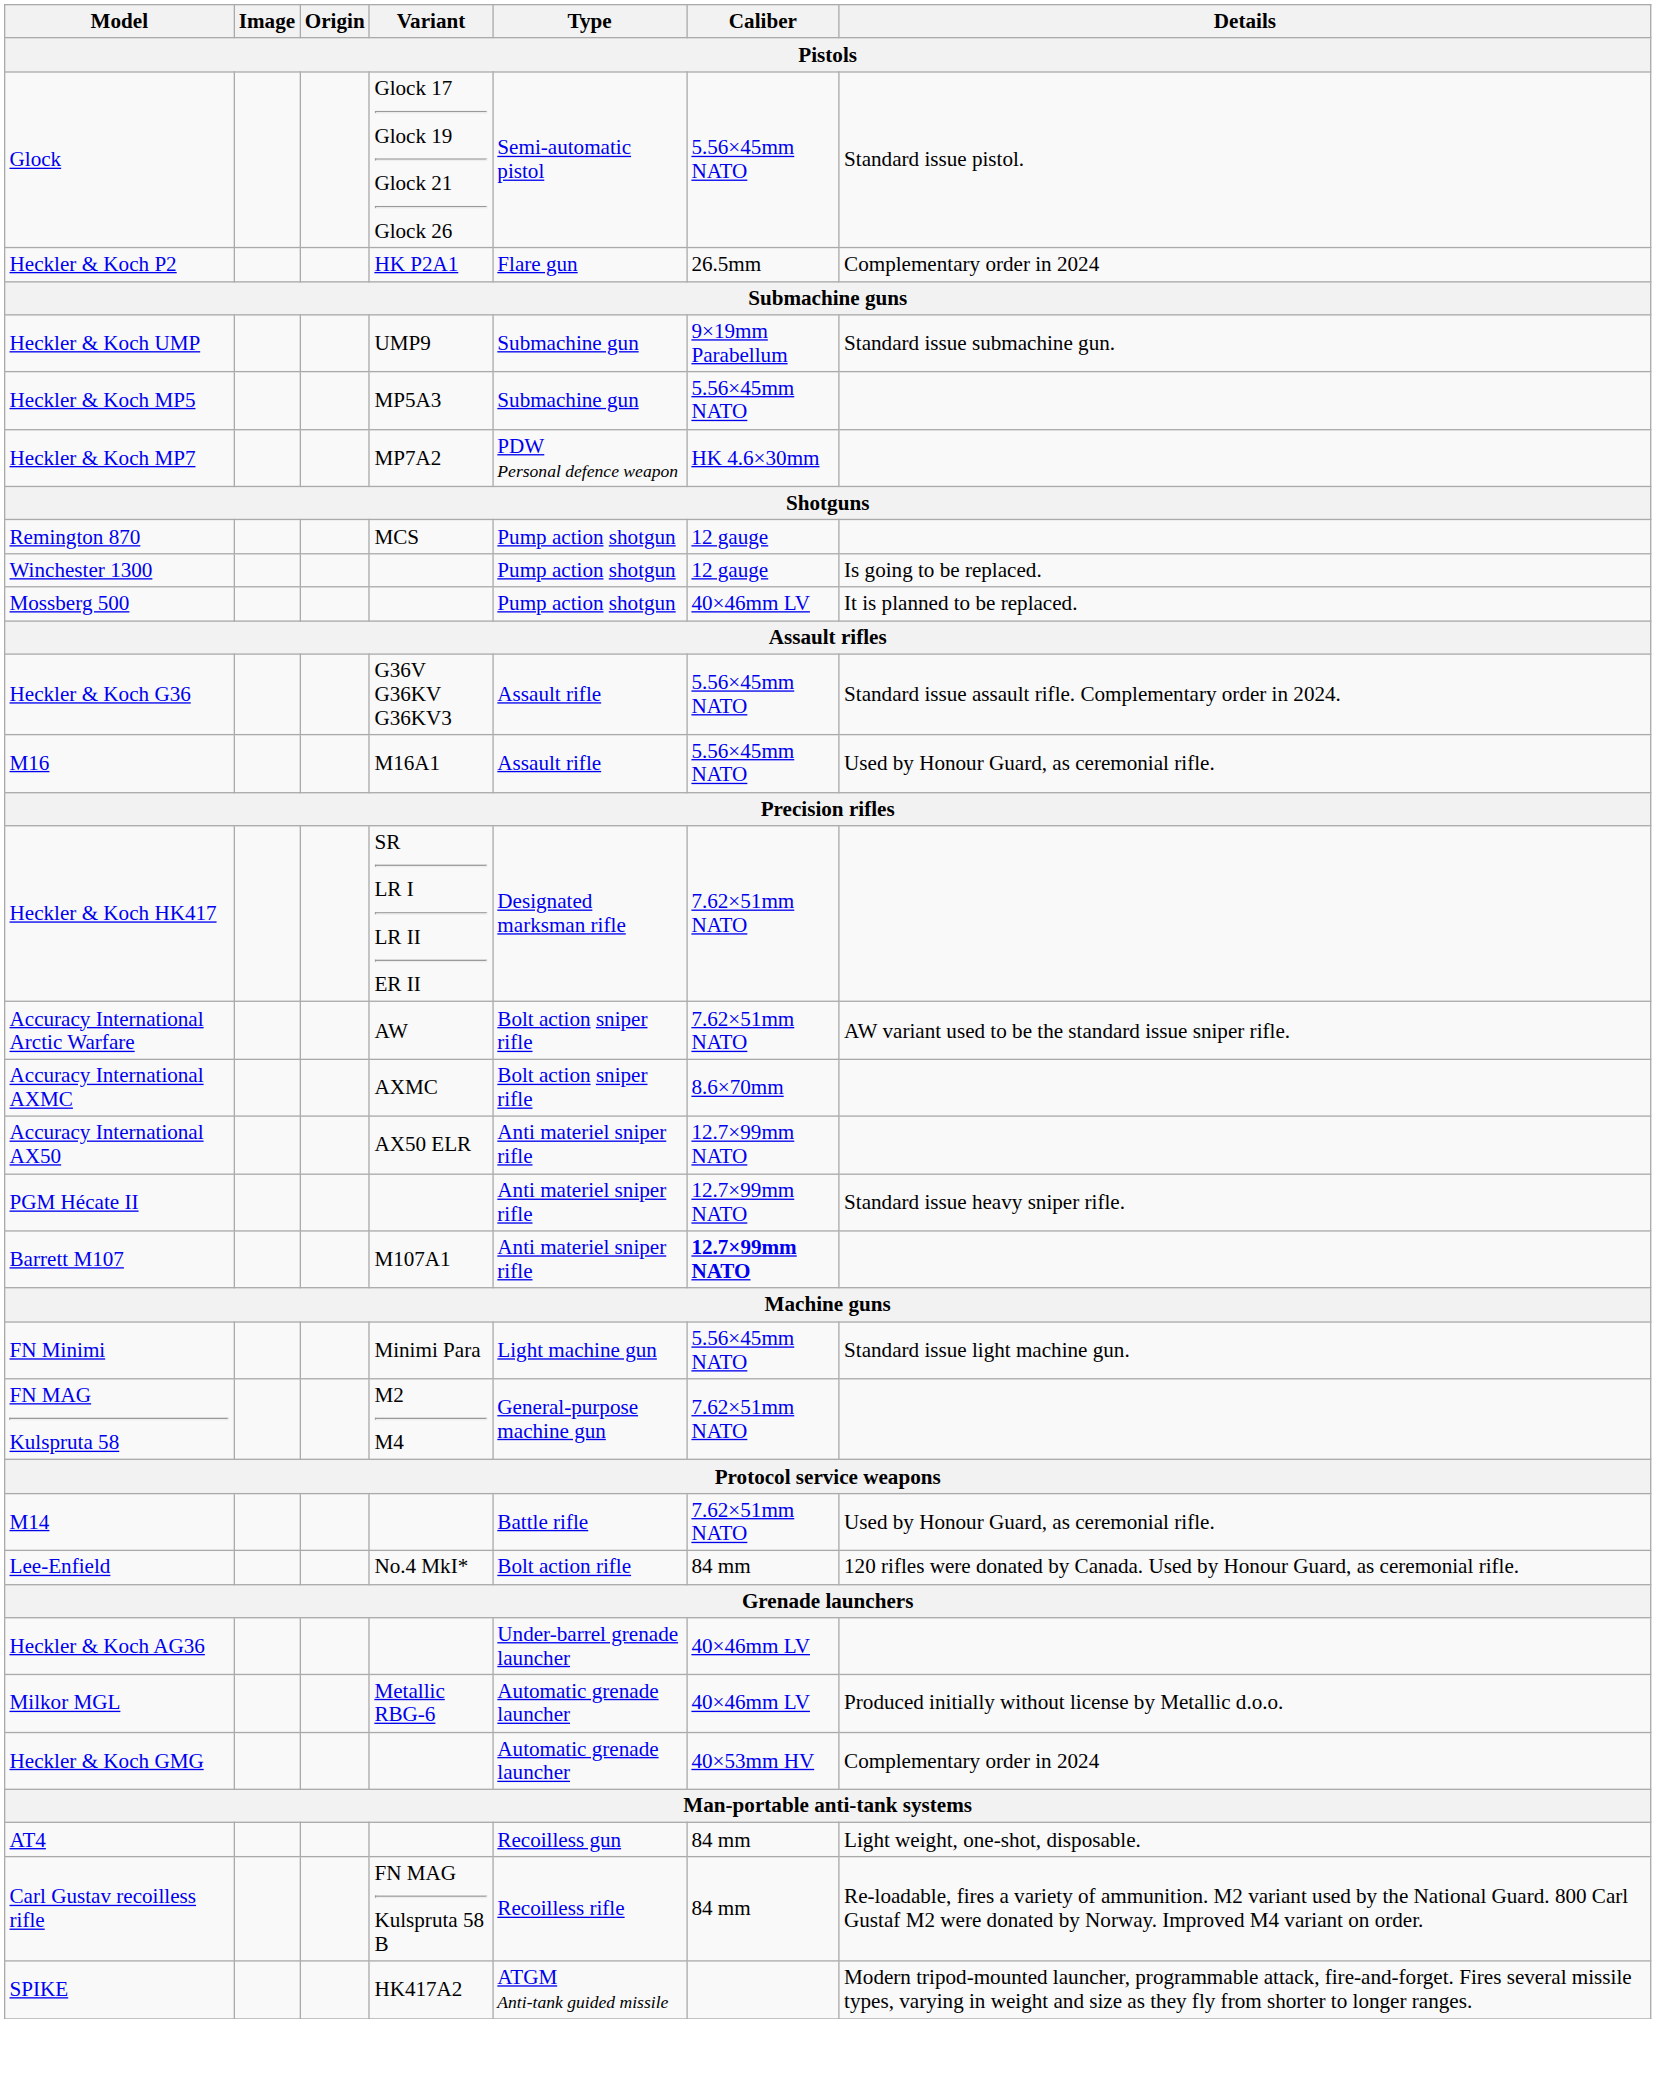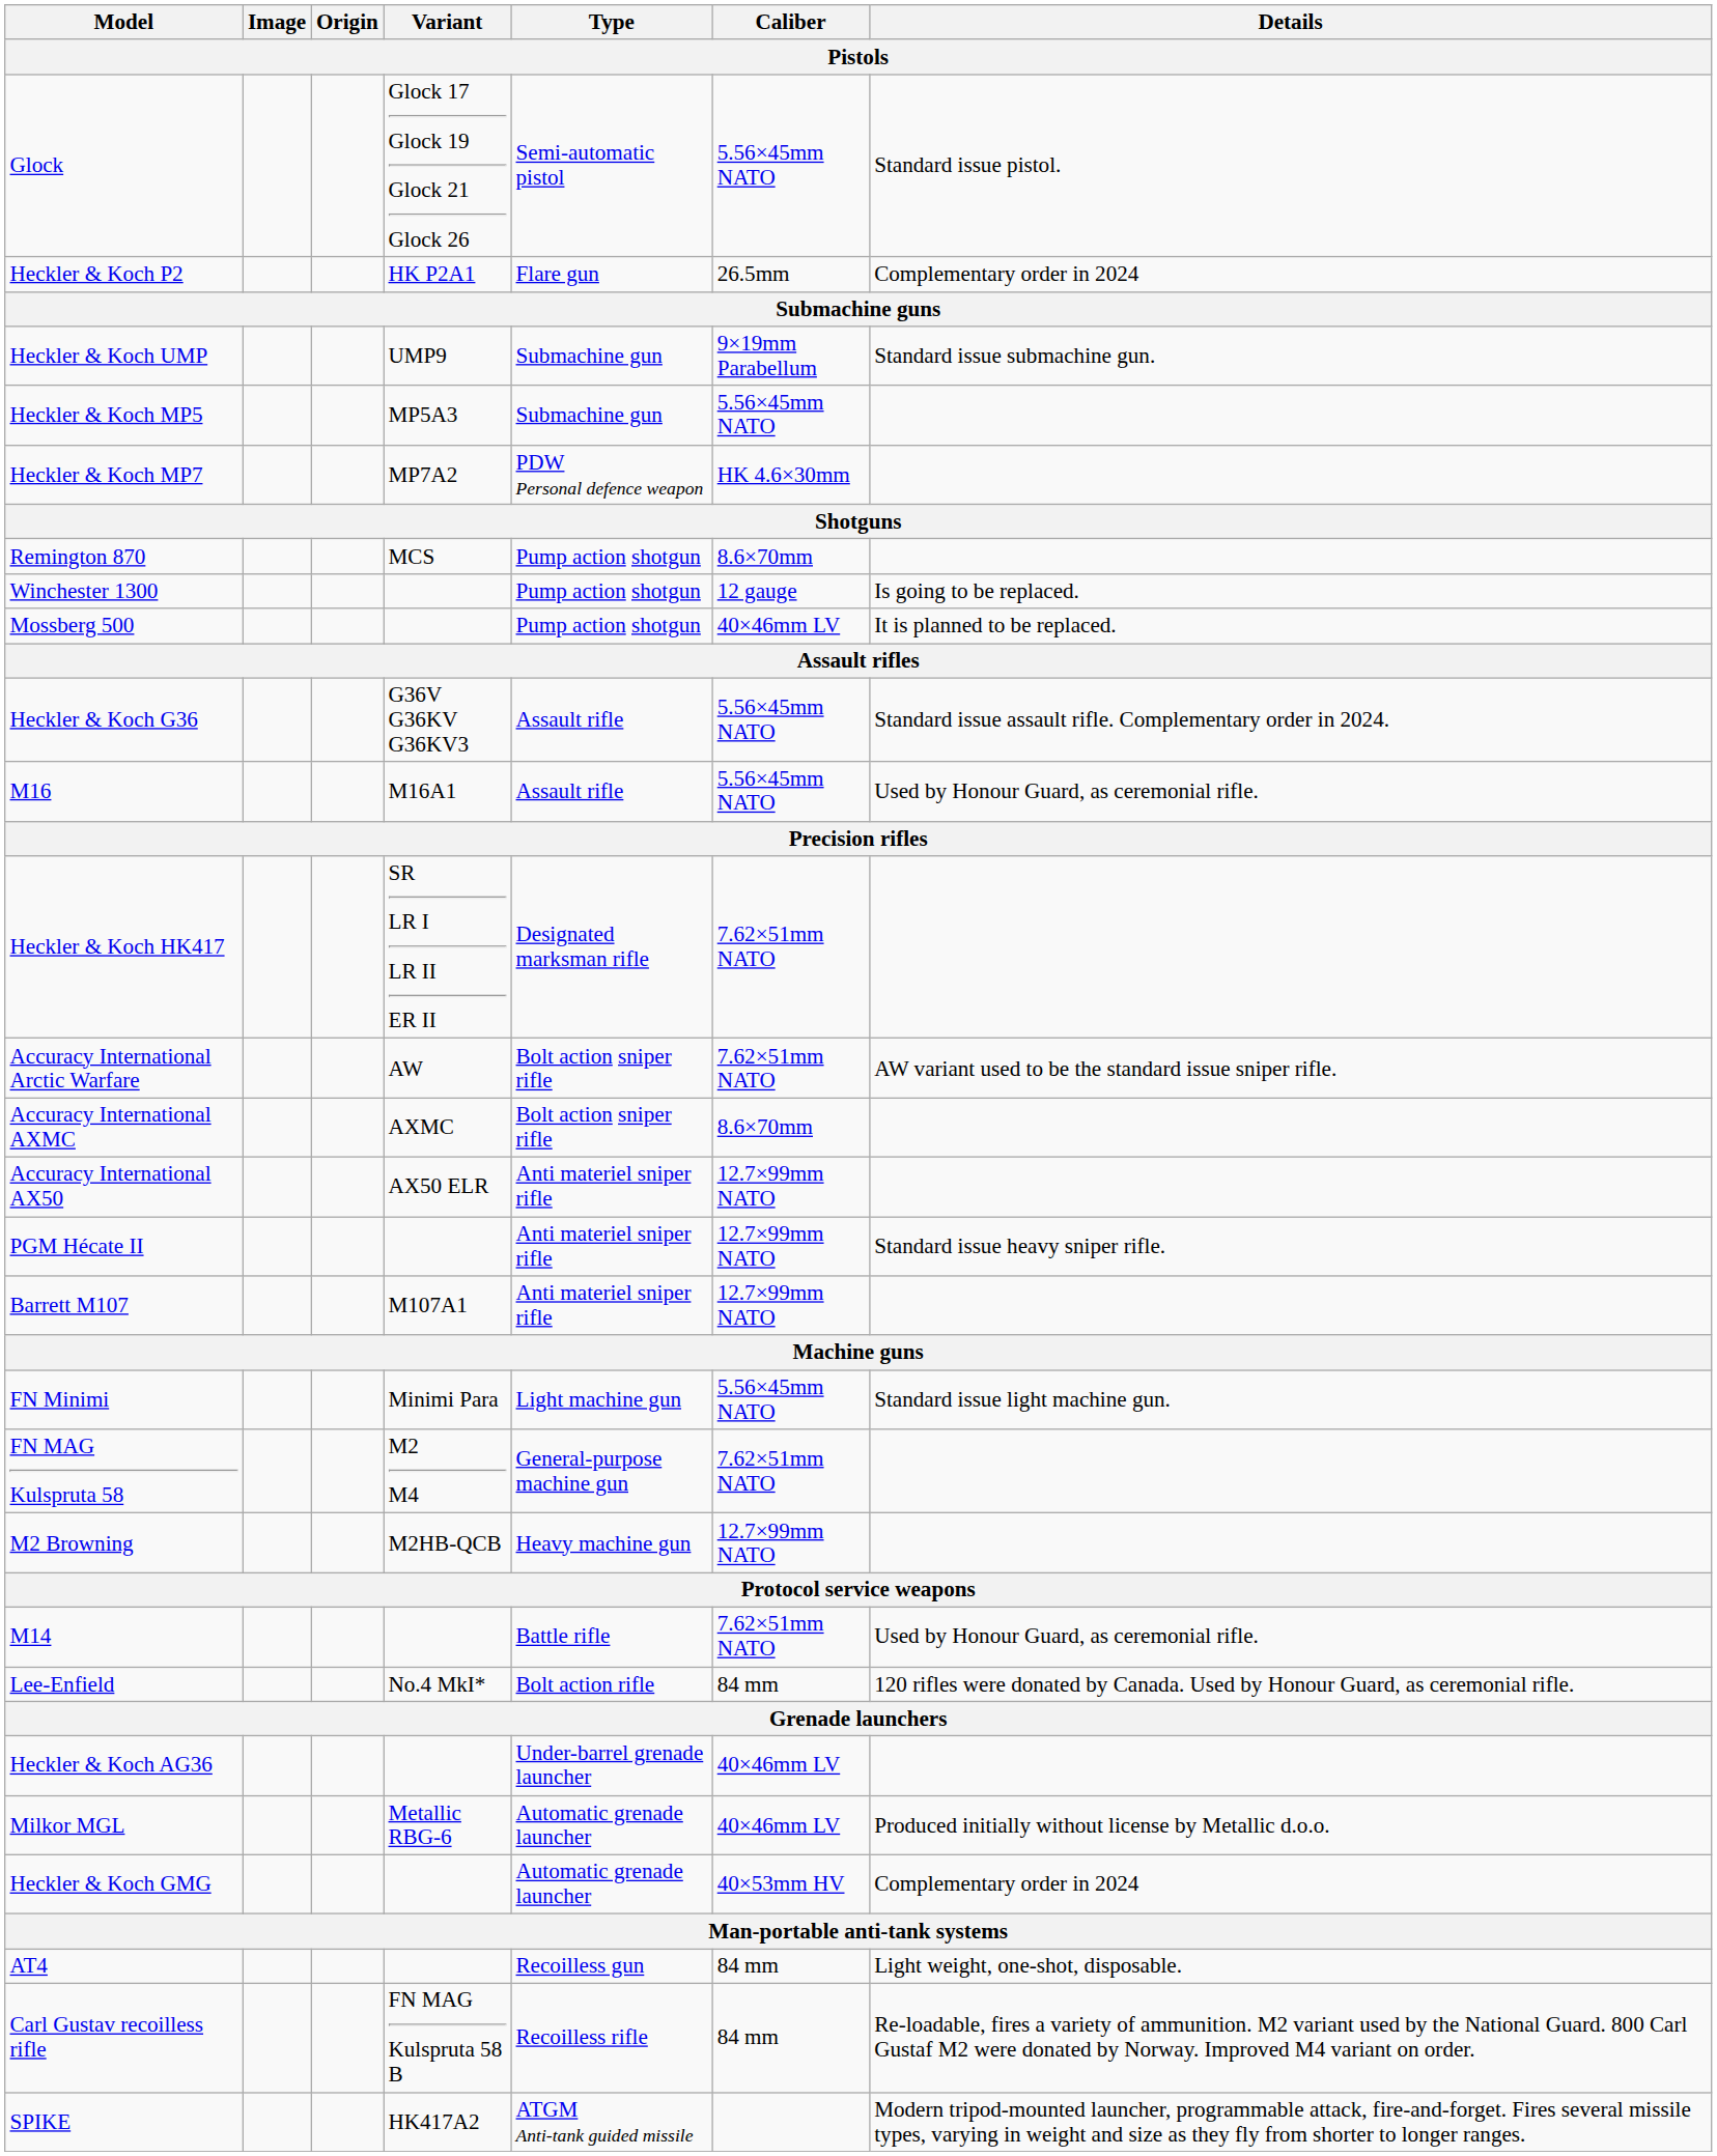 <table class="wikitable">
 <tr>
 <th>Model</th>
 <th>Image</th>
 <th>Origin</th>
 <th>Variant</th>
 <th>Type</th>
 <th>Caliber</th>
 <th>Details</th>
 </tr>
 <tr>
 <th colspan="7">Pistols</th>
 </tr>
 <tr>
 <td><a href='#'>Glock</a></td>
 <td></td>
 <td><small></small></td>
 <td>Glock 17<hr>Glock 19<hr>Glock 21<hr>Glock 26</td>
 <td><a href='#'>Semi-automatic pistol</a></td>
 <td><a href='#'>5.56×45mm NATO</a></td>
 <td>Standard issue pistol.</td>
 </tr>
 <tr>
 <td><a href='#'>Heckler & Koch P2</a></td>
 <td></td>
 <td><small></small></td>
 <td><a href='#'>HK P2A1</a></td>
 <td><a href='#'>Flare gun</a></td>
 <td>26.5mm</td>
 <td>Complementary order in 2024</td>
 </tr>
 <tr>
 <th colspan="7">Submachine guns</th>
 </tr>
 <tr>
 <td><a href='#'>Heckler & Koch UMP</a></td>
 <td></td>
 <td><small></small></td>
 <td>UMP9</td>
 <td><a href='#'>Submachine gun</a></td>
 <td><a href='#'>9×19mm Parabellum</a></td>
 <td>Standard issue submachine gun.</td>
 </tr>
 <tr>
 <td><a href='#'>Heckler & Koch MP5</a></td>
 <td></td>
 <td><small></small></td>
 <td>MP5A3</td>
 <td><a href='#'>Submachine gun</a></td>
 <td><a href='#'>5.56×45mm NATO</a></td>
 <td></td>
 </tr>
 <tr>
 <td><a href='#'>Heckler & Koch MP7</a></td>
 <td></td>
 <td><small></small></td>
 <td>MP7A2</td>
 <td><a href='#'>PDW</a><br><em><small>Personal defence weapon</small></em></td>
 <td><a href='#'>HK 4.6×30mm</a></td>
 <td></td>
 </tr>
 <tr>
 <th colspan="7">Shotguns</th>
 </tr>
 <tr>
 <td><a href='#'>Remington 870</a></td>
 <td></td>
 <td><small></small></td>
 <td>MCS</td>
 <td><a href='#'>Pump action</a> <a href='#'>shotgun</a></td>
-<td><a href='#'>12 gauge</a></td>
+<td><a href='#'>8.6×70mm</a></td>
 <td></td>
 </tr>
 <tr>
 <td><a href='#'>Winchester 1300</a></td>
 <td></td>
 <td><small></small></td>
 <td></td>
 <td><a href='#'>Pump action</a> <a href='#'>shotgun</a></td>
 <td><a href='#'>12 gauge</a></td>
 <td>Is going to be replaced.</td>
 </tr>
 <tr>
 <td><a href='#'>Mossberg 500</a></td>
 <td></td>
 <td><small></small></td>
 <td></td>
 <td><a href='#'>Pump action</a> <a href='#'>shotgun</a></td>
 <td><a href='#'>40×46mm LV</a></td>
 <td>It is planned to be replaced.</td>
 </tr>
 <tr>
 <th colspan="7">Assault rifles</th>
 </tr>
 <tr>
 <td><a href='#'>Heckler & Koch G36</a></td>
 <td></td>
 <td><small></small></td>
 <td>G36V<br>G36KV<br>G36KV3</td>
 <td><a href='#'>Assault rifle</a></td>
 <td><a href='#'>5.56×45mm NATO</a></td>
 <td>Standard issue assault rifle. Complementary order in 2024.</td>
 </tr>
 <tr>
 <td><a href='#'>M16</a></td>
 <td></td>
 <td><small></small></td>
 <td>M16A1</td>
 <td><a href='#'>Assault rifle</a></td>
 <td><a href='#'>5.56×45mm NATO</a></td>
 <td>Used by Honour Guard, as ceremonial rifle.</td>
 </tr>
 <tr>
 <th colspan="7">Precision rifles</th>
 </tr>
 <tr>
 <td><a href='#'>Heckler & Koch HK417</a></td>
 <td></td>
 <td><small></small></td>
 <td>SR<hr>LR I<hr>LR II<hr>ER II</td>
 <td><a href='#'>Designated marksman rifle</a></td>
 <td><a href='#'>7.62×51mm NATO</a></td>
 <td></td>
 </tr>
 <tr>
 <td><a href='#'>Accuracy International Arctic Warfare</a></td>
 <td></td>
 <td><small></small></td>
 <td>AW</td>
 <td><a href='#'>Bolt action</a> <a href='#'>sniper rifle</a></td>
 <td><a href='#'>7.62×51mm NATO</a></td>
 <td>AW variant used to be the standard issue sniper rifle.</td>
 </tr>
 <tr>
 <td><a href='#'>Accuracy International AXMC</a></td>
 <td></td>
 <td><small></small></td>
 <td>AXMC</td>
 <td><a href='#'>Bolt action</a> <a href='#'>sniper rifle</a></td>
 <td><a href='#'>8.6×70mm</a></td>
 <td></td>
 </tr>
 <tr>
 <td><a href='#'>Accuracy International AX50</a></td>
 <td></td>
 <td><small></small></td>
 <td>AX50 ELR</td>
 <td><a href='#'>Anti materiel sniper rifle</a></td>
 <td><a href='#'>12.7×99mm NATO</a></td>
 <td></td>
 </tr>
 <tr>
 <td><a href='#'>PGM Hécate II</a></td>
 <td></td>
 <td><small></small></td>
 <td></td>
 <td><a href='#'>Anti materiel sniper rifle</a></td>
 <td><a href='#'>12.7×99mm NATO</a></td>
 <td>Standard issue heavy sniper rifle.</td>
 </tr>
 <tr>
 <td><a href='#'>Barrett M107</a></td>
 <td></td>
 <td><small></small></td>
 <td>M107A1</td>
 <td><a href='#'>Anti materiel sniper rifle</a></td>
-<td><strong><a href='#'>12.7×99mm NATO</a></strong></td>
+<td><a href='#'>12.7×99mm NATO</a></td>
 <td></td>
 </tr>
 <tr>
 <th colspan="7">Machine guns</th>
 </tr>
 <tr>
 <td><a href='#'>FN Minimi</a></td>
 <td></td>
 <td><small></small></td>
 <td>Minimi Para</td>
 <td><a href='#'>Light machine gun</a></td>
 <td><a href='#'>5.56×45mm NATO</a></td>
 <td>Standard issue light machine gun.</td>
 </tr>
 <tr>
 <td><a href='#'>FN MAG</a><hr><a href='#'>Kulspruta 58</a></td>
 <td></td>
 <td><small></small><br><small></small></td>
 <td>M2<hr>M4</td>
 <td><a href='#'>General-purpose machine gun</a></td>
 <td><a href='#'>7.62×51mm NATO</a></td>
+<td></td>
+</tr>
+<tr>
+<td><a href='#'>M2 Browning</a></td>
+<td></td>
+<td><small></small><br><small></small></td>
+<td>M2HB-QCB</td>
+<td><a href='#'>Heavy machine gun</a></td>
+<td><a href='#'>12.7×99mm NATO</a></td>
 <td></td>
 </tr>
 <tr>
 <th colspan="7">Protocol service weapons</th>
 </tr>
 <tr>
 <td><a href='#'>M14</a></td>
 <td></td>
 <td><small></small></td>
 <td></td>
 <td><a href='#'>Battle rifle</a></td>
 <td><a href='#'>7.62×51mm NATO</a></td>
 <td>Used by Honour Guard, as ceremonial rifle.</td>
 </tr>
 <tr>
 <td><a href='#'>Lee-Enfield</a></td>
 <td></td>
 <td><small></small></td>
 <td>No.4 MkI*</td>
 <td><a href='#'>Bolt action rifle</a></td>
 <td>84 mm</td>
 <td>120 rifles were donated by Canada. Used by Honour Guard, as ceremonial rifle.</td>
 </tr>
 <tr>
 <th colspan="7">Grenade launchers</th>
 </tr>
 <tr>
 <td><a href='#'>Heckler & Koch AG36</a></td>
 <td></td>
 <td><small></small></td>
 <td></td>
 <td><a href='#'>Under-barrel grenade launcher</a></td>
 <td><a href='#'>40×46mm LV</a></td>
 <td></td>
 </tr>
 <tr>
 <td><a href='#'>Milkor MGL</a></td>
 <td></td>
 <td><small></small><br><small></small></td>
 <td><a href='#'>Metallic RBG-6</a></td>
 <td><a href='#'>Automatic grenade launcher</a></td>
 <td><a href='#'>40×46mm LV</a></td>
 <td>Produced initially without license by Metallic d.o.o.</td>
 </tr>
 <tr>
 <td><a href='#'>Heckler & Koch GMG</a></td>
 <td></td>
 <td><small></small></td>
 <td></td>
 <td><a href='#'>Automatic grenade launcher</a></td>
 <td><a href='#'>40×53mm HV</a></td>
 <td> Complementary order in 2024</td>
 </tr>
 <tr>
 <th colspan="7">Man-portable anti-tank systems</th>
 </tr>
 <tr>
 <td><a href='#'>AT4</a></td>
 <td></td>
 <td><small></small></td>
 <td></td>
 <td><a href='#'>Recoilless gun</a></td>
 <td>84 mm</td>
 <td>Light weight, one-shot, disposable.</td>
 </tr>
 <tr>
 <td><a href='#'>Carl Gustav recoilless rifle</a></td>
 <td></td>
 <td><small></small></td>
 <td>FN MAG<hr>Kulspruta 58 B</td>
 <td><a href='#'>Recoilless rifle</a></td>
 <td>84 mm</td>
 <td>Re-loadable, fires a variety of ammunition. M2 variant used by the National Guard. 800 Carl Gustaf M2 were donated by Norway. Improved M4 variant on order.</td>
 </tr>
 <tr>
 <td><a href='#'>SPIKE</a></td>
 <td></td>
 <td><small></small></td>
 <td>HK417A2</td>
 <td><a href='#'>ATGM</a><br><em><small>Anti-tank guided missile</small></em></td>
 <td></td>
 <td>Modern tripod-mounted launcher,  programmable attack, fire-and-forget. Fires several missile types, varying in weight and size as they fly from shorter to longer ranges.</td>
 </tr>
 </table>
